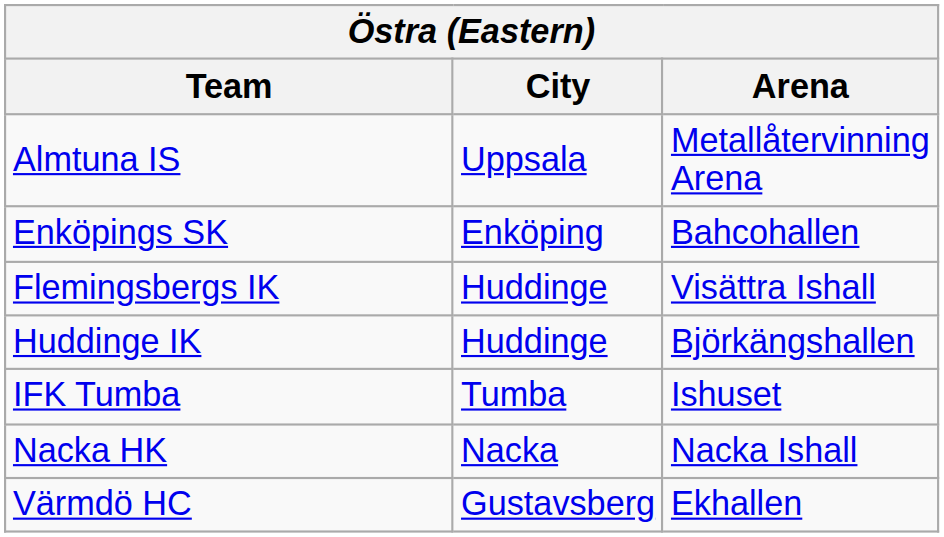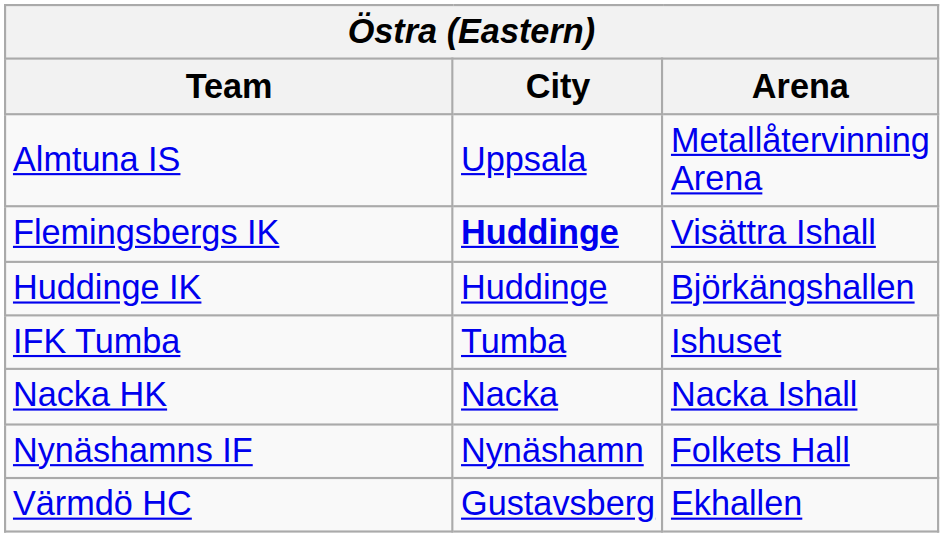 <table class="wikitable" width="70%">
 <tr>
 <th colspan="3"><em>Östra (Eastern)</em></th>
 </tr>
 <tr>
 <th width="60%">Team</th>
 <th width="20%">City</th>
 <th width="20%">Arena</th>
 </tr>
 <tr>
 <td><a href='#'>Almtuna IS</a></td>
 <td><a href='#'>Uppsala</a></td>
 <td><a href='#'>Metallåtervinning Arena</a></td>
 </tr>
 <tr>
-<td><a href='#'>Enköpings SK</a></td>
-<td><a href='#'>Enköping</a></td>
-<td><a href='#'>Bahcohallen</a></td>
-</tr>
-<tr>
 <td><a href='#'>Flemingsbergs IK</a></td>
-<td><a href='#'>Huddinge</a></td>
+<td><strong><a href='#'>Huddinge</a></strong></td>
 <td><a href='#'>Visättra Ishall</a></td>
 </tr>
 <tr>
 <td><a href='#'>Huddinge IK</a></td>
 <td><a href='#'>Huddinge</a></td>
 <td><a href='#'>Björkängshallen</a></td>
 </tr>
 <tr>
 <td><a href='#'>IFK Tumba</a></td>
 <td><a href='#'>Tumba</a></td>
 <td><a href='#'>Ishuset</a></td>
 </tr>
 <tr>
 <td><a href='#'>Nacka HK</a></td>
 <td><a href='#'>Nacka</a></td>
 <td><a href='#'>Nacka Ishall</a></td>
 </tr>
 <tr>
+<td><a href='#'>Nynäshamns IF</a></td>
+<td><a href='#'>Nynäshamn</a></td>
+<td><a href='#'>Folkets Hall</a></td>
+</tr>
+<tr>
 <td><a href='#'>Värmdö HC</a></td>
 <td><a href='#'>Gustavsberg</a></td>
 <td><a href='#'>Ekhallen</a></td>
 </tr>
 </table>
